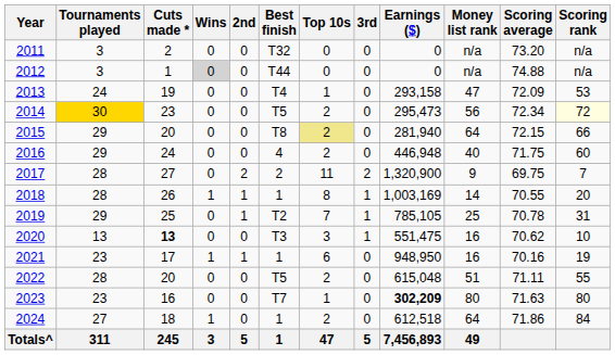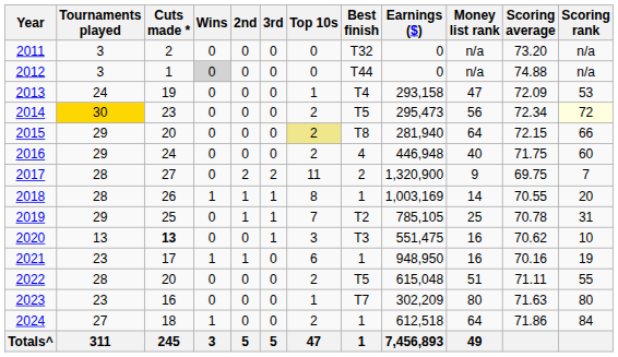 <table class="wikitable" style="text-align:center; font-size: 95%;">
 <tr>
 <th>Year</th>
 <th>Tournaments <br>played</th>
 <th>Cuts <br>made *</th>
 <th>Wins</th>
 <th>2nd</th>
+<th>3rd</th>
+<th>Top 10s</th>
 <th>Best <br>finish</th>
-<th>Top 10s</th>
-<th>3rd</th>
 <th>Earnings<br>(<a href='#'>$</a>)</th>
 <th>Money <br>list rank</th>
 <th>Scoring <br>average</th>
 <th>Scoring<br>rank</th>
 </tr>
 <tr>
 <td><a href='#'>2011</a></td>
 <td>3</td>
 <td>2</td>
 <td>0</td>
 <td>0</td>
-<td>T32</td>
 <td>0</td>
 <td>0</td>
+<td>T32</td>
 <td align=right>0</td>
 <td>n/a</td>
 <td>73.20</td>
 <td>n/a</td>
 </tr>
 <tr>
 <td><a href='#'>2012</a></td>
 <td>3</td>
 <td>1</td>
 <td style="background: lightgrey;">0</td>
 <td>0</td>
-<td>T44</td>
 <td>0</td>
 <td>0</td>
+<td>T44</td>
 <td align=right>0</td>
 <td>n/a</td>
 <td>74.88</td>
 <td>n/a</td>
 </tr>
 <tr>
 <td><a href='#'>2013</a></td>
 <td>24</td>
 <td>19</td>
 <td>0</td>
 <td>0</td>
+<td>0</td>
+<td>1</td>
 <td>T4</td>
-<td>1</td>
-<td>0</td>
 <td align=right>293,158</td>
 <td>47</td>
 <td>72.09</td>
 <td>53</td>
 </tr>
 <tr>
 <td><a href='#'>2014</a></td>
 <td style="background: gold;">30</td>
 <td>23</td>
 <td>0</td>
 <td>0</td>
+<td>0</td>
+<td>2</td>
 <td>T5</td>
-<td>2</td>
-<td>0</td>
 <td align=right>295,473</td>
 <td>56</td>
 <td>72.34</td>
 <td style="background: lightyellow;">72</td>
 </tr>
 <tr>
 <td><a href='#'>2015</a></td>
 <td>29</td>
 <td>20</td>
 <td>0</td>
 <td>0</td>
+<td>0</td>
+<td style="background: khaki;">2</td>
 <td>T8</td>
-<td style="background: khaki;">2</td>
-<td>0</td>
 <td align=right>281,940</td>
 <td>64</td>
 <td>72.15</td>
 <td>66</td>
 </tr>
 <tr>
 <td><a href='#'>2016</a></td>
 <td>29</td>
 <td>24</td>
 <td>0</td>
 <td>0</td>
+<td>0</td>
+<td>2</td>
 <td>4</td>
-<td>2</td>
-<td>0</td>
 <td align=right>446,948</td>
 <td>40</td>
 <td>71.75</td>
 <td>60</td>
 </tr>
 <tr>
 <td><a href='#'>2017</a></td>
 <td>28</td>
 <td>27</td>
 <td>0</td>
 <td>2</td>
 <td>2</td>
 <td>11</td>
 <td>2</td>
 <td align=right>1,320,900</td>
 <td>9</td>
 <td>69.75</td>
 <td>7</td>
 </tr>
 <tr>
 <td><a href='#'>2018</a></td>
 <td>28</td>
 <td>26</td>
 <td>1</td>
 <td>1</td>
 <td>1</td>
 <td>8</td>
 <td>1</td>
 <td align=right>1,003,169</td>
 <td>14</td>
 <td>70.55</td>
 <td>20</td>
 </tr>
 <tr>
 <td><a href='#'>2019</a></td>
 <td>29</td>
 <td>25</td>
 <td>0</td>
 <td>1</td>
+<td>1</td>
+<td>7</td>
 <td>T2</td>
-<td>7</td>
-<td>1</td>
 <td align=right>785,105</td>
 <td>25</td>
 <td>70.78</td>
 <td>31</td>
 </tr>
 <tr>
 <td><a href='#'>2020</a></td>
 <td>13</td>
 <td><strong>13</strong></td>
 <td>0</td>
 <td>0</td>
+<td>1</td>
+<td>3</td>
 <td>T3</td>
-<td>3</td>
-<td>1</td>
 <td align=right>551,475</td>
 <td>16</td>
 <td>70.62</td>
 <td>10</td>
 </tr>
 <tr>
 <td><a href='#'>2021</a></td>
 <td>23</td>
 <td>17</td>
 <td>1</td>
 <td>1</td>
+<td>0</td>
+<td>6</td>
 <td>1</td>
-<td>6</td>
-<td>0</td>
 <td align=right>948,950</td>
 <td>16</td>
 <td>70.16</td>
 <td>19</td>
 </tr>
 <tr>
 <td><a href='#'>2022</a></td>
 <td>28</td>
 <td>20</td>
 <td>0</td>
 <td>0</td>
+<td>0</td>
+<td>2</td>
 <td>T5</td>
-<td>2</td>
-<td>0</td>
 <td align=right>615,048</td>
 <td>51</td>
 <td>71.11</td>
 <td>55</td>
 </tr>
 <tr>
 <td><a href='#'>2023</a></td>
 <td>23</td>
 <td>16</td>
 <td>0</td>
 <td>0</td>
+<td>0</td>
+<td>1</td>
 <td>T7</td>
-<td>1</td>
-<td>0</td>
-<td align=right><strong>302,209</strong></td>
+<td align=right>302,209</td>
 <td>80</td>
 <td>71.63</td>
 <td>80</td>
 </tr>
 <tr>
 <td><a href='#'>2024</a></td>
 <td>27</td>
 <td>18</td>
 <td>1</td>
 <td>0</td>
+<td>0</td>
+<td>2</td>
 <td>1</td>
-<td>2</td>
-<td>0</td>
 <td align=right>612,518</td>
 <td>64</td>
 <td>71.86</td>
 <td>84</td>
 </tr>
 <tr>
 <th>Totals^</th>
 <th>311</th>
 <th>245</th>
 <th>3</th>
 <th>5</th>
+<th>5</th>
+<th>47</th>
 <th>1</th>
-<th>47</th>
-<th>5</th>
 <th>7,456,893</th>
 <th>49</th>
 <th></th>
 <th></th>
 </tr>
 </table>
